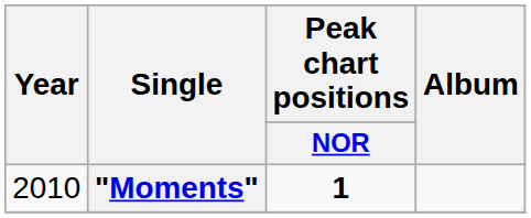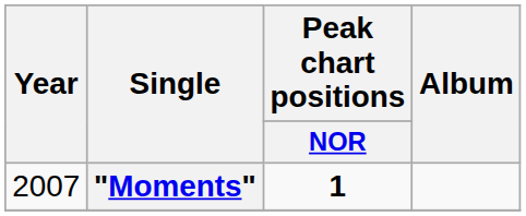 <table class="wikitable plainrowheaders" style="text-align:center;">
 <tr>
 <th scope="col" rowspan="2">Year</th>
 <th scope="col" rowspan="2">Single</th>
 <th scope="col">Peak chart positions</th>
 <th scope="col" rowspan="2">Album</th>
 </tr>
 <tr>
 <th scope="col" style="width:3em;font-size:85%;"><a href='#'>NOR</a><br></th>
 </tr>
 <tr>
-<td>2010</td>
+<td>2007</td>
 <th scope="row">"<a href='#'>Moments</a>"</th>
 <td><strong>1</strong></td>
 <td></td>
 </tr>
 <tr>
 </tr>
 </table>
